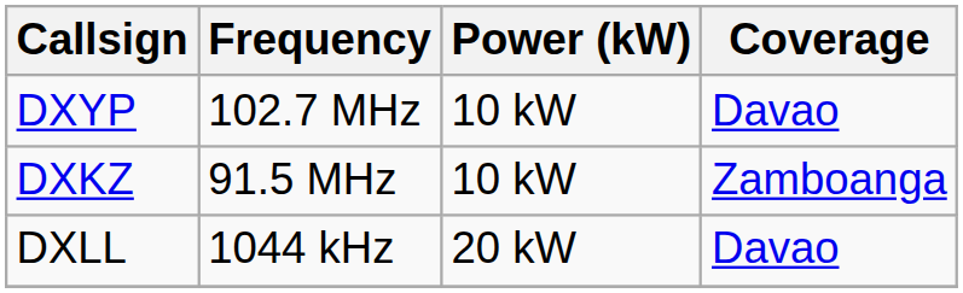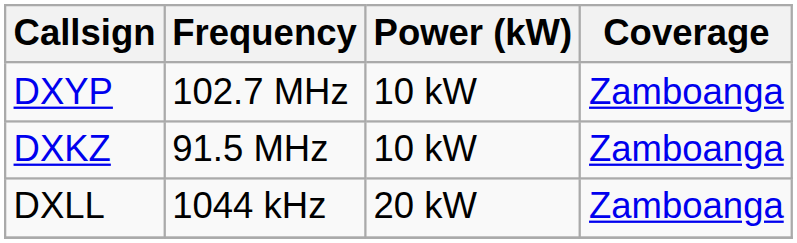 <table class="wikitable">
 <tr>
 <th>Callsign</th>
 <th>Frequency</th>
 <th>Power (kW)</th>
 <th>Coverage</th>
 </tr>
 <tr>
 <td><a href='#'>DXYP</a></td>
 <td>102.7 MHz</td>
 <td>10 kW</td>
-<td><a href='#'>Davao</a></td>
+<td><a href='#'>Zamboanga</a></td>
 </tr>
 <tr>
 <td><a href='#'>DXKZ</a></td>
 <td>91.5 MHz</td>
 <td>10 kW</td>
 <td><a href='#'>Zamboanga</a></td>
 </tr>
 <tr>
 <td>DXLL</td>
 <td>1044 kHz</td>
 <td>20 kW</td>
-<td><a href='#'>Davao</a></td>
+<td><a href='#'>Zamboanga</a></td>
 </tr>
 <tr>
 </tr>
 </table>
